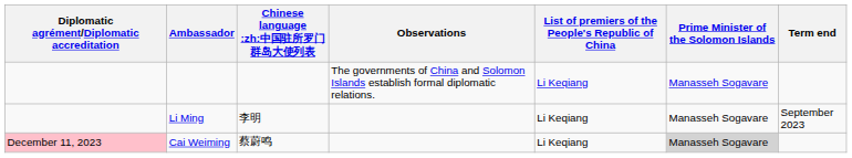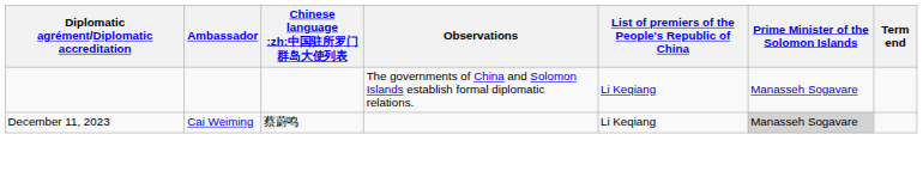 <table class="wikitable sortable">
 <tr>
 <th>Diplomatic <a href='#'>agrément</a>/<a href='#'>Diplomatic accreditation</a></th>
 <th><a href='#'>Ambassador</a></th>
 <th><a href='#'>Chinese language</a><br><a href='#'>:zh:中国驻所罗门群岛大使列表</a></th>
 <th>Observations</th>
 <th><a href='#'>List of premiers of the People's Republic of China</a></th>
 <th><a href='#'>Prime Minister of the Solomon Islands</a></th>
 <th>Term end</th>
 </tr>
 <tr>
 <td></td>
 <td></td>
 <td></td>
 <td>The governments of <a href='#'>China</a> and <a href='#'>Solomon Islands</a> establish formal diplomatic relations.</td>
 <td><a href='#'>Li Keqiang</a></td>
 <td><a href='#'>Manasseh Sogavare</a></td>
 <td></td>
 </tr>
 <tr>
-<td></td>
-<td><a href='#'>Li Ming</a></td>
-<td>李明</td>
-<td></td>
-<td>Li Keqiang</td>
-<td>Manasseh Sogavare</td>
-<td>September 2023</td>
-</tr>
-<tr>
-<td style="background: pink;">December 11, 2023</td>
+<td>December 11, 2023</td>
 <td><a href='#'>Cai Weiming</a></td>
 <td>蔡蔚鸣</td>
 <td></td>
 <td>Li Keqiang</td>
 <td style="background: lightgrey;">Manasseh Sogavare</td>
 <td></td>
 </tr>
 </table>
